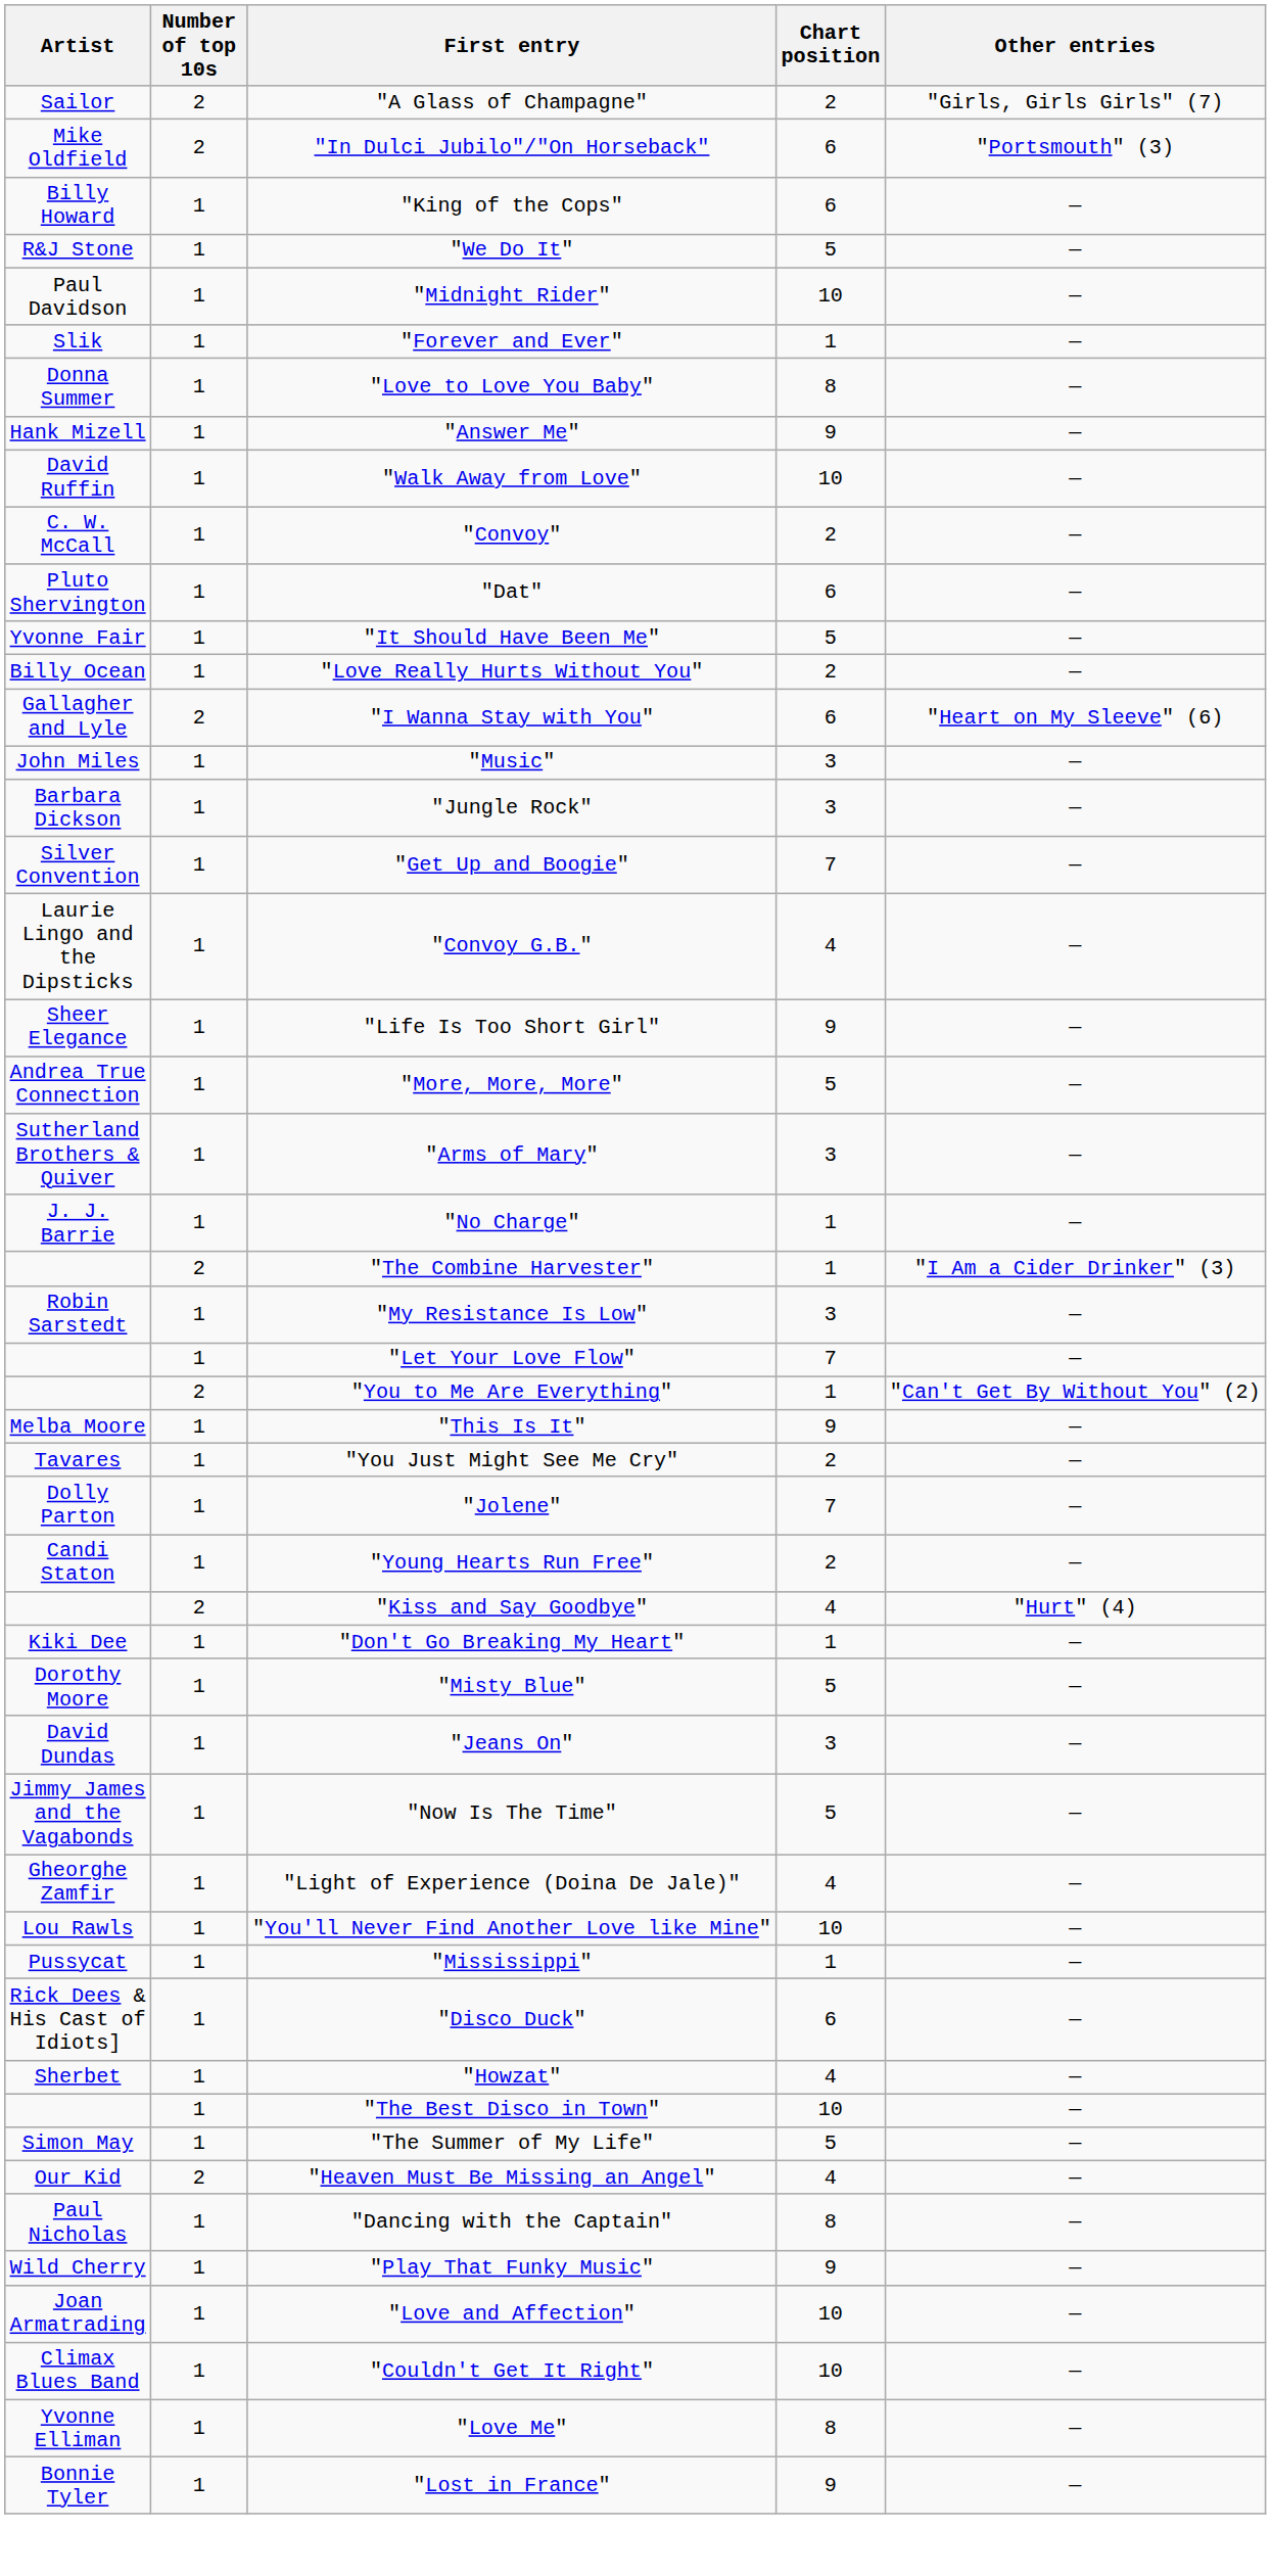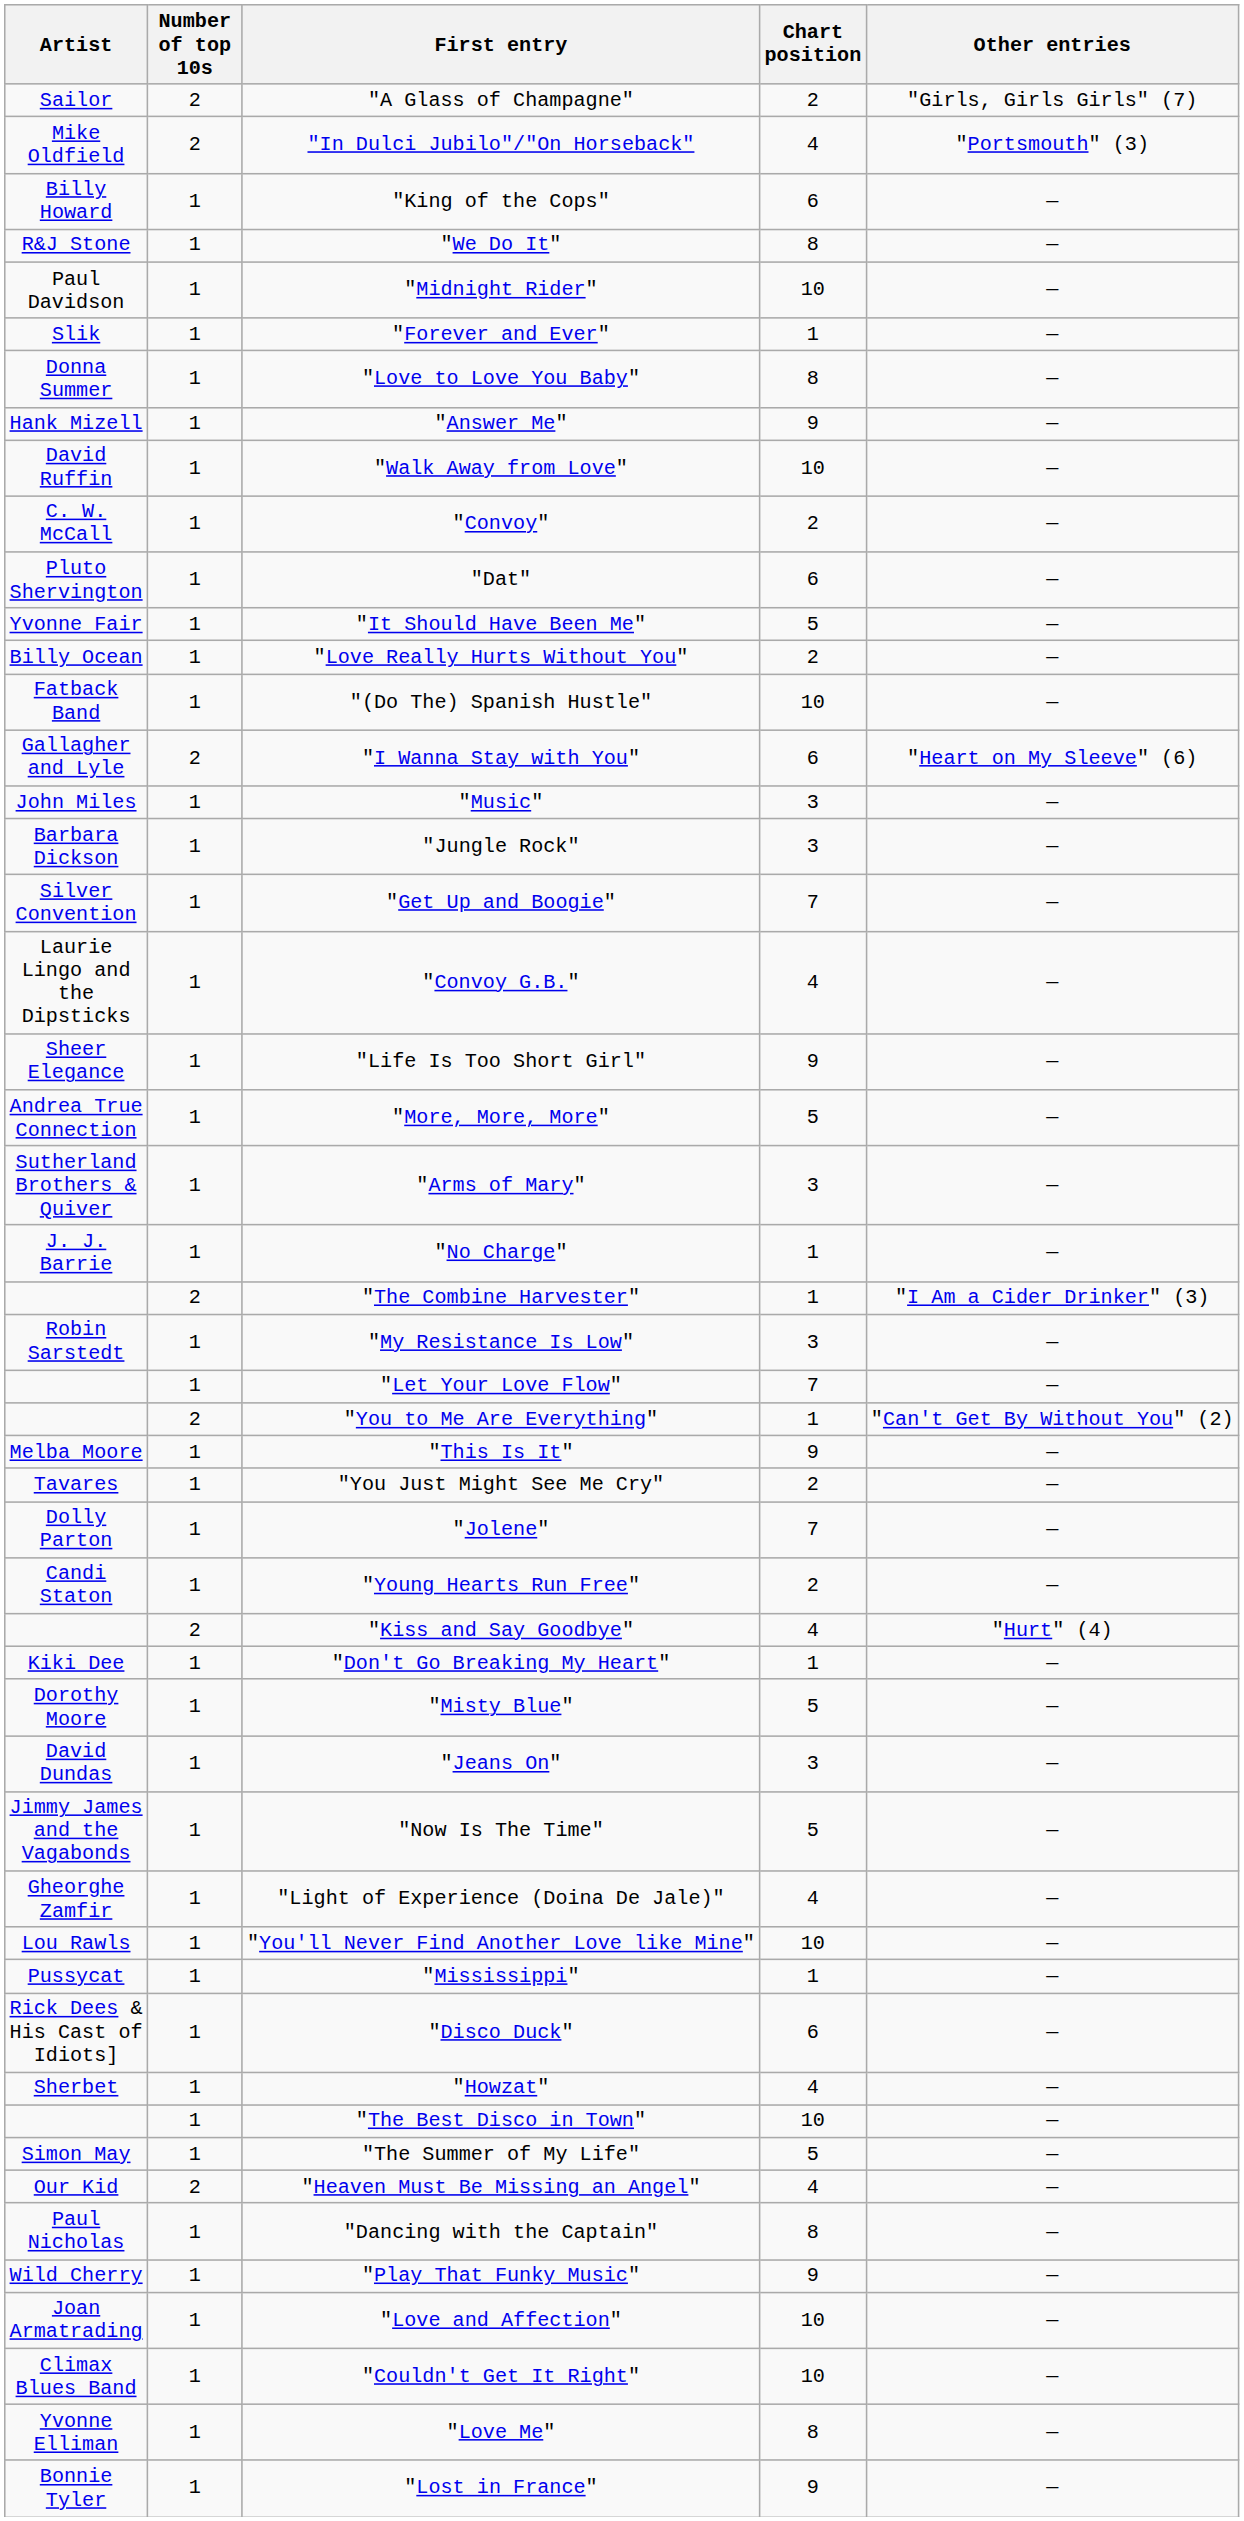 <table class="wikitable sortable mw-collapsible mw-collapsed" style="text-align: center;">
 <tr>
 <th scope="col" style="width:55px;">Artist</th>
 <th scope="col" style="width:55px;" data-sort-type="number">Number of top 10s</th>
 <th scope="col" style="text-align:center;">First entry</th>
 <th scope="col" style="width:55px;" data-sort-type="number">Chart position</th>
 <th scope="col" style="text-align:center;">Other entries</th>
 </tr>
 <tr>
 <td><a href='#'>Sailor</a></td>
 <td>2</td>
 <td>"A Glass of Champagne"</td>
 <td>2</td>
 <td>"Girls, Girls Girls" (7)</td>
 </tr>
 <tr>
 <td><a href='#'>Mike Oldfield</a></td>
 <td>2</td>
 <td><a href='#'>"In Dulci Jubilo"/"On Horseback"</a></td>
-<td>6</td>
+<td>4</td>
 <td>"<a href='#'>Portsmouth</a>" (3) </td>
 </tr>
 <tr>
 <td><a href='#'>Billy Howard</a></td>
 <td>1</td>
 <td>"King of the Cops"</td>
 <td>6</td>
 <td>—</td>
 </tr>
 <tr>
 <td><a href='#'>R&J Stone</a></td>
 <td>1</td>
 <td>"<a href='#'>We Do It</a>"</td>
-<td>5</td>
+<td>8</td>
 <td>—</td>
 </tr>
 <tr>
 <td>Paul Davidson</td>
 <td>1</td>
 <td>"<a href='#'>Midnight Rider</a>"</td>
 <td>10</td>
 <td>—</td>
 </tr>
 <tr>
 <td><a href='#'>Slik</a></td>
 <td>1</td>
 <td>"<a href='#'>Forever and Ever</a>"</td>
 <td>1</td>
 <td>—</td>
 </tr>
 <tr>
 <td><a href='#'>Donna Summer</a></td>
 <td>1</td>
 <td>"<a href='#'>Love to Love You Baby</a>"</td>
 <td>8</td>
 <td>—</td>
 </tr>
 <tr>
 <td><a href='#'>Hank Mizell</a></td>
 <td>1</td>
 <td>"<a href='#'>Answer Me</a>"</td>
 <td>9</td>
 <td>—</td>
 </tr>
 <tr>
 <td><a href='#'>David Ruffin</a></td>
 <td>1</td>
 <td>"<a href='#'>Walk Away from Love</a>"</td>
 <td>10</td>
 <td>—</td>
 </tr>
 <tr>
 <td><a href='#'>C. W. McCall</a></td>
 <td>1</td>
 <td>"<a href='#'>Convoy</a>"</td>
 <td>2</td>
 <td>—</td>
 </tr>
 <tr>
 <td><a href='#'>Pluto Shervington</a></td>
 <td>1</td>
 <td>"Dat"</td>
 <td>6</td>
 <td>—</td>
 </tr>
 <tr>
 <td><a href='#'>Yvonne Fair</a></td>
 <td>1</td>
 <td>"<a href='#'>It Should Have Been Me</a>"</td>
 <td>5</td>
 <td>—</td>
 </tr>
 <tr>
 <td><a href='#'>Billy Ocean</a></td>
 <td>1</td>
 <td>"<a href='#'>Love Really Hurts Without You</a>"</td>
 <td>2</td>
+<td>—</td>
+</tr>
+<tr>
+<td><a href='#'>Fatback Band</a></td>
+<td>1</td>
+<td>"(Do The) Spanish Hustle"</td>
+<td>10</td>
 <td>—</td>
 </tr>
 <tr>
 <td><a href='#'>Gallagher and Lyle</a></td>
 <td>2</td>
 <td>"<a href='#'>I Wanna Stay with You</a>"</td>
 <td>6</td>
 <td>"<a href='#'>Heart on My Sleeve</a>" (6)</td>
 </tr>
 <tr>
 <td><a href='#'>John Miles</a></td>
 <td>1</td>
 <td>"<a href='#'>Music</a>"</td>
 <td>3</td>
 <td>—</td>
 </tr>
 <tr>
 <td><a href='#'>Barbara Dickson</a></td>
 <td>1</td>
 <td>"Jungle Rock"</td>
 <td>3</td>
 <td>—</td>
 </tr>
 <tr>
 <td><a href='#'>Silver Convention</a></td>
 <td>1</td>
 <td>"<a href='#'>Get Up and Boogie</a>"</td>
 <td>7</td>
 <td>—</td>
 </tr>
 <tr>
 <td>Laurie Lingo and the Dipsticks</td>
 <td>1</td>
 <td>"<a href='#'>Convoy G.B.</a>"</td>
 <td>4</td>
 <td>—</td>
 </tr>
 <tr>
 <td><a href='#'>Sheer Elegance</a></td>
 <td>1</td>
 <td>"Life Is Too Short Girl"</td>
 <td>9</td>
 <td>—</td>
 </tr>
 <tr>
 <td><a href='#'>Andrea True Connection</a></td>
 <td>1</td>
 <td>"<a href='#'>More, More, More</a>"</td>
 <td>5</td>
 <td>—</td>
 </tr>
 <tr>
 <td><a href='#'>Sutherland Brothers & Quiver</a></td>
 <td>1</td>
 <td>"<a href='#'>Arms of Mary</a>"</td>
 <td>3</td>
 <td>—</td>
 </tr>
 <tr>
 <td><a href='#'>J. J. Barrie</a></td>
 <td>1</td>
 <td>"<a href='#'>No Charge</a>"</td>
 <td>1</td>
 <td>—</td>
 </tr>
 <tr>
 <td></td>
 <td>2</td>
 <td>"<a href='#'>The Combine Harvester</a>"</td>
 <td>1</td>
 <td>"<a href='#'>I Am a Cider Drinker</a>" (3)</td>
 </tr>
 <tr>
 <td><a href='#'>Robin Sarstedt</a></td>
 <td>1</td>
 <td>"<a href='#'>My Resistance Is Low</a>"</td>
 <td>3</td>
 <td>—</td>
 </tr>
 <tr>
 <td></td>
 <td>1</td>
 <td>"<a href='#'>Let Your Love Flow</a>"</td>
 <td>7</td>
 <td>—</td>
 </tr>
 <tr>
 <td></td>
 <td>2</td>
 <td>"<a href='#'>You to Me Are Everything</a>"</td>
 <td>1</td>
 <td>"<a href='#'>Can't Get By Without You</a>" (2)</td>
 </tr>
 <tr>
 <td><a href='#'>Melba Moore</a></td>
 <td>1</td>
 <td>"<a href='#'>This Is It</a>"</td>
 <td>9</td>
 <td>—</td>
 </tr>
 <tr>
 <td><a href='#'>Tavares</a></td>
 <td>1</td>
 <td>"You Just Might See Me Cry"</td>
 <td>2</td>
 <td>—</td>
 </tr>
 <tr>
 <td><a href='#'>Dolly Parton</a></td>
 <td>1</td>
 <td>"<a href='#'>Jolene</a>"</td>
 <td>7</td>
 <td>—</td>
 </tr>
 <tr>
 <td><a href='#'>Candi Staton</a></td>
 <td>1</td>
 <td>"<a href='#'>Young Hearts Run Free</a>"</td>
 <td>2</td>
 <td>—</td>
 </tr>
 <tr>
 <td></td>
 <td>2</td>
 <td>"<a href='#'>Kiss and Say Goodbye</a>"</td>
 <td>4</td>
 <td>"<a href='#'>Hurt</a>" (4)</td>
 </tr>
 <tr>
 <td><a href='#'>Kiki Dee</a></td>
 <td>1</td>
 <td>"<a href='#'>Don't Go Breaking My Heart</a>"</td>
 <td>1</td>
 <td>—</td>
 </tr>
 <tr>
 <td><a href='#'>Dorothy Moore</a></td>
 <td>1</td>
 <td>"<a href='#'>Misty Blue</a>"</td>
 <td>5</td>
 <td>—</td>
 </tr>
 <tr>
 <td><a href='#'>David Dundas</a></td>
 <td>1</td>
 <td>"<a href='#'>Jeans On</a>"</td>
 <td>3</td>
 <td>—</td>
 </tr>
 <tr>
 <td><a href='#'>Jimmy James and the Vagabonds</a></td>
 <td>1</td>
 <td>"Now Is The Time"</td>
 <td>5</td>
 <td>—</td>
 </tr>
 <tr>
 <td><a href='#'>Gheorghe Zamfir</a></td>
 <td>1</td>
 <td>"Light of Experience (Doina De Jale)"</td>
 <td>4</td>
 <td>—</td>
 </tr>
 <tr>
 <td><a href='#'>Lou Rawls</a></td>
 <td>1</td>
 <td>"<a href='#'>You'll Never Find Another Love like Mine</a>"</td>
 <td>10</td>
 <td>—</td>
 </tr>
 <tr>
 <td><a href='#'>Pussycat</a></td>
 <td>1</td>
 <td>"<a href='#'>Mississippi</a>"</td>
 <td>1</td>
 <td>—</td>
 </tr>
 <tr>
 <td><a href='#'>Rick Dees</a> & His Cast of Idiots]</td>
 <td>1</td>
 <td>"<a href='#'>Disco Duck</a>"</td>
 <td>6</td>
 <td>—</td>
 </tr>
 <tr>
 <td><a href='#'>Sherbet</a></td>
 <td>1</td>
 <td>"<a href='#'>Howzat</a>"</td>
 <td>4</td>
 <td>—</td>
 </tr>
 <tr>
 <td></td>
 <td>1</td>
 <td>"<a href='#'>The Best Disco in Town</a>"</td>
 <td>10</td>
 <td>—</td>
 </tr>
 <tr>
 <td><a href='#'>Simon May</a></td>
 <td>1</td>
 <td>"The Summer of My Life"</td>
 <td>5</td>
 <td>—</td>
 </tr>
 <tr>
 <td><a href='#'>Our Kid</a></td>
 <td>2</td>
 <td>"<a href='#'>Heaven Must Be Missing an Angel</a>"</td>
 <td>4</td>
 <td>—</td>
 </tr>
 <tr>
 <td><a href='#'>Paul Nicholas</a></td>
 <td>1</td>
 <td>"Dancing with the Captain"</td>
 <td>8</td>
 <td>—</td>
 </tr>
 <tr>
 <td><a href='#'>Wild Cherry</a></td>
 <td>1</td>
 <td>"<a href='#'>Play That Funky Music</a>"</td>
 <td>9</td>
 <td>—</td>
 </tr>
 <tr>
 <td><a href='#'>Joan Armatrading</a></td>
 <td>1</td>
 <td>"<a href='#'>Love and Affection</a>"</td>
 <td>10</td>
 <td>—</td>
 </tr>
 <tr>
 <td><a href='#'>Climax Blues Band</a></td>
 <td>1</td>
 <td>"<a href='#'>Couldn't Get It Right</a>"</td>
 <td>10</td>
 <td>—</td>
 </tr>
 <tr>
 <td><a href='#'>Yvonne Elliman</a></td>
 <td>1</td>
 <td>"<a href='#'>Love Me</a>"</td>
 <td>8</td>
 <td>—</td>
 </tr>
 <tr>
 <td><a href='#'>Bonnie Tyler</a></td>
 <td>1</td>
 <td>"<a href='#'>Lost in France</a>"</td>
 <td>9</td>
 <td>—</td>
 </tr>
 </table>
